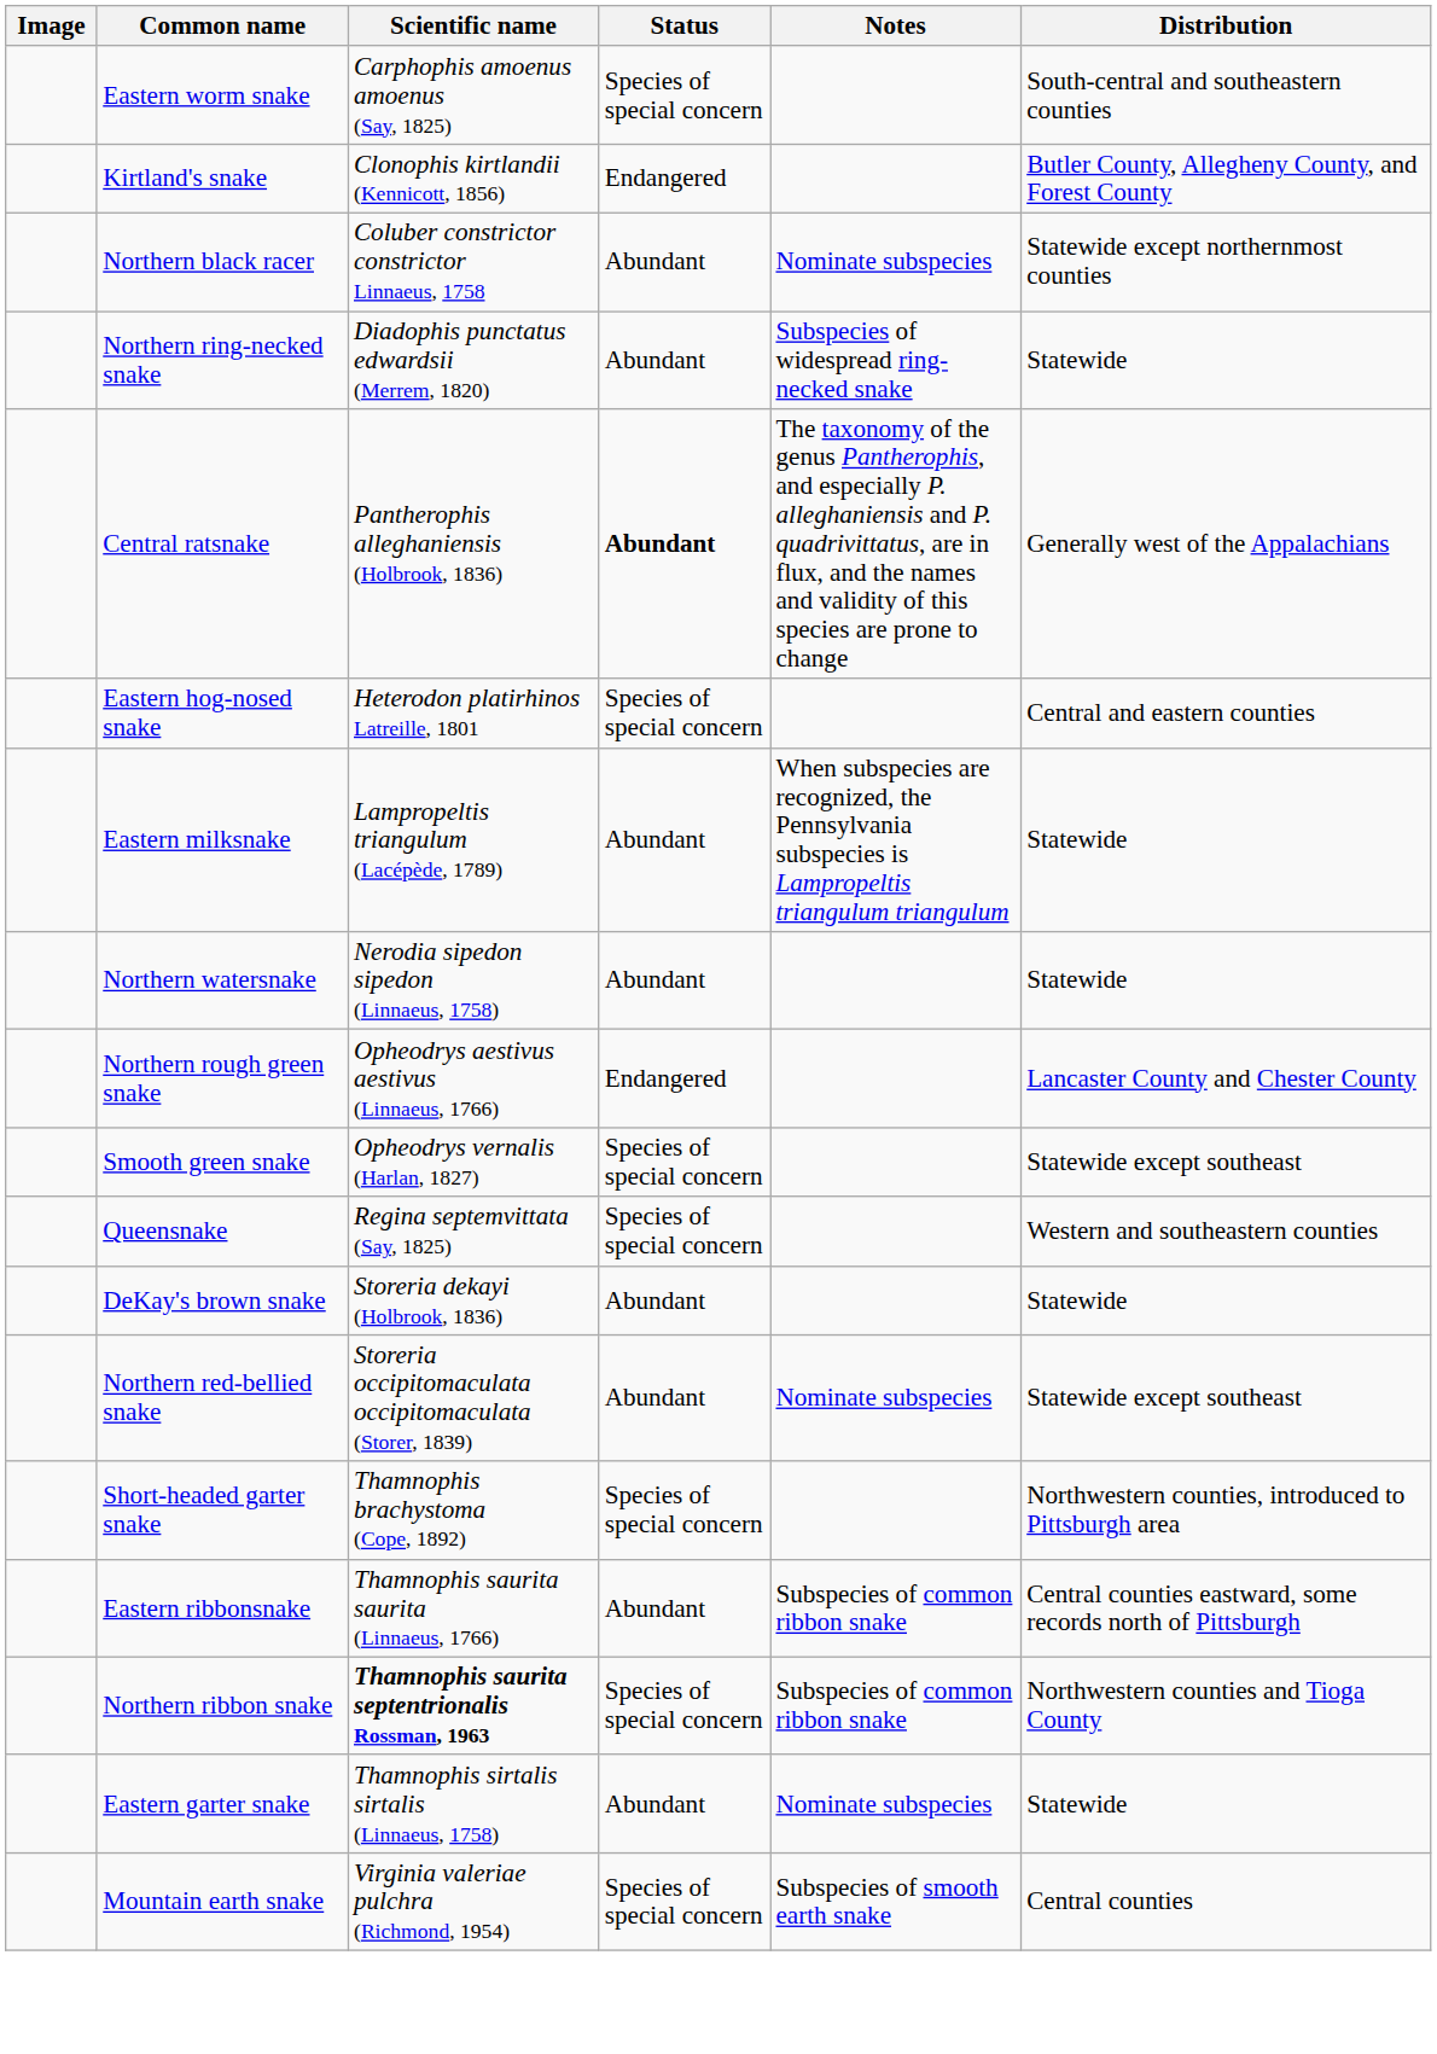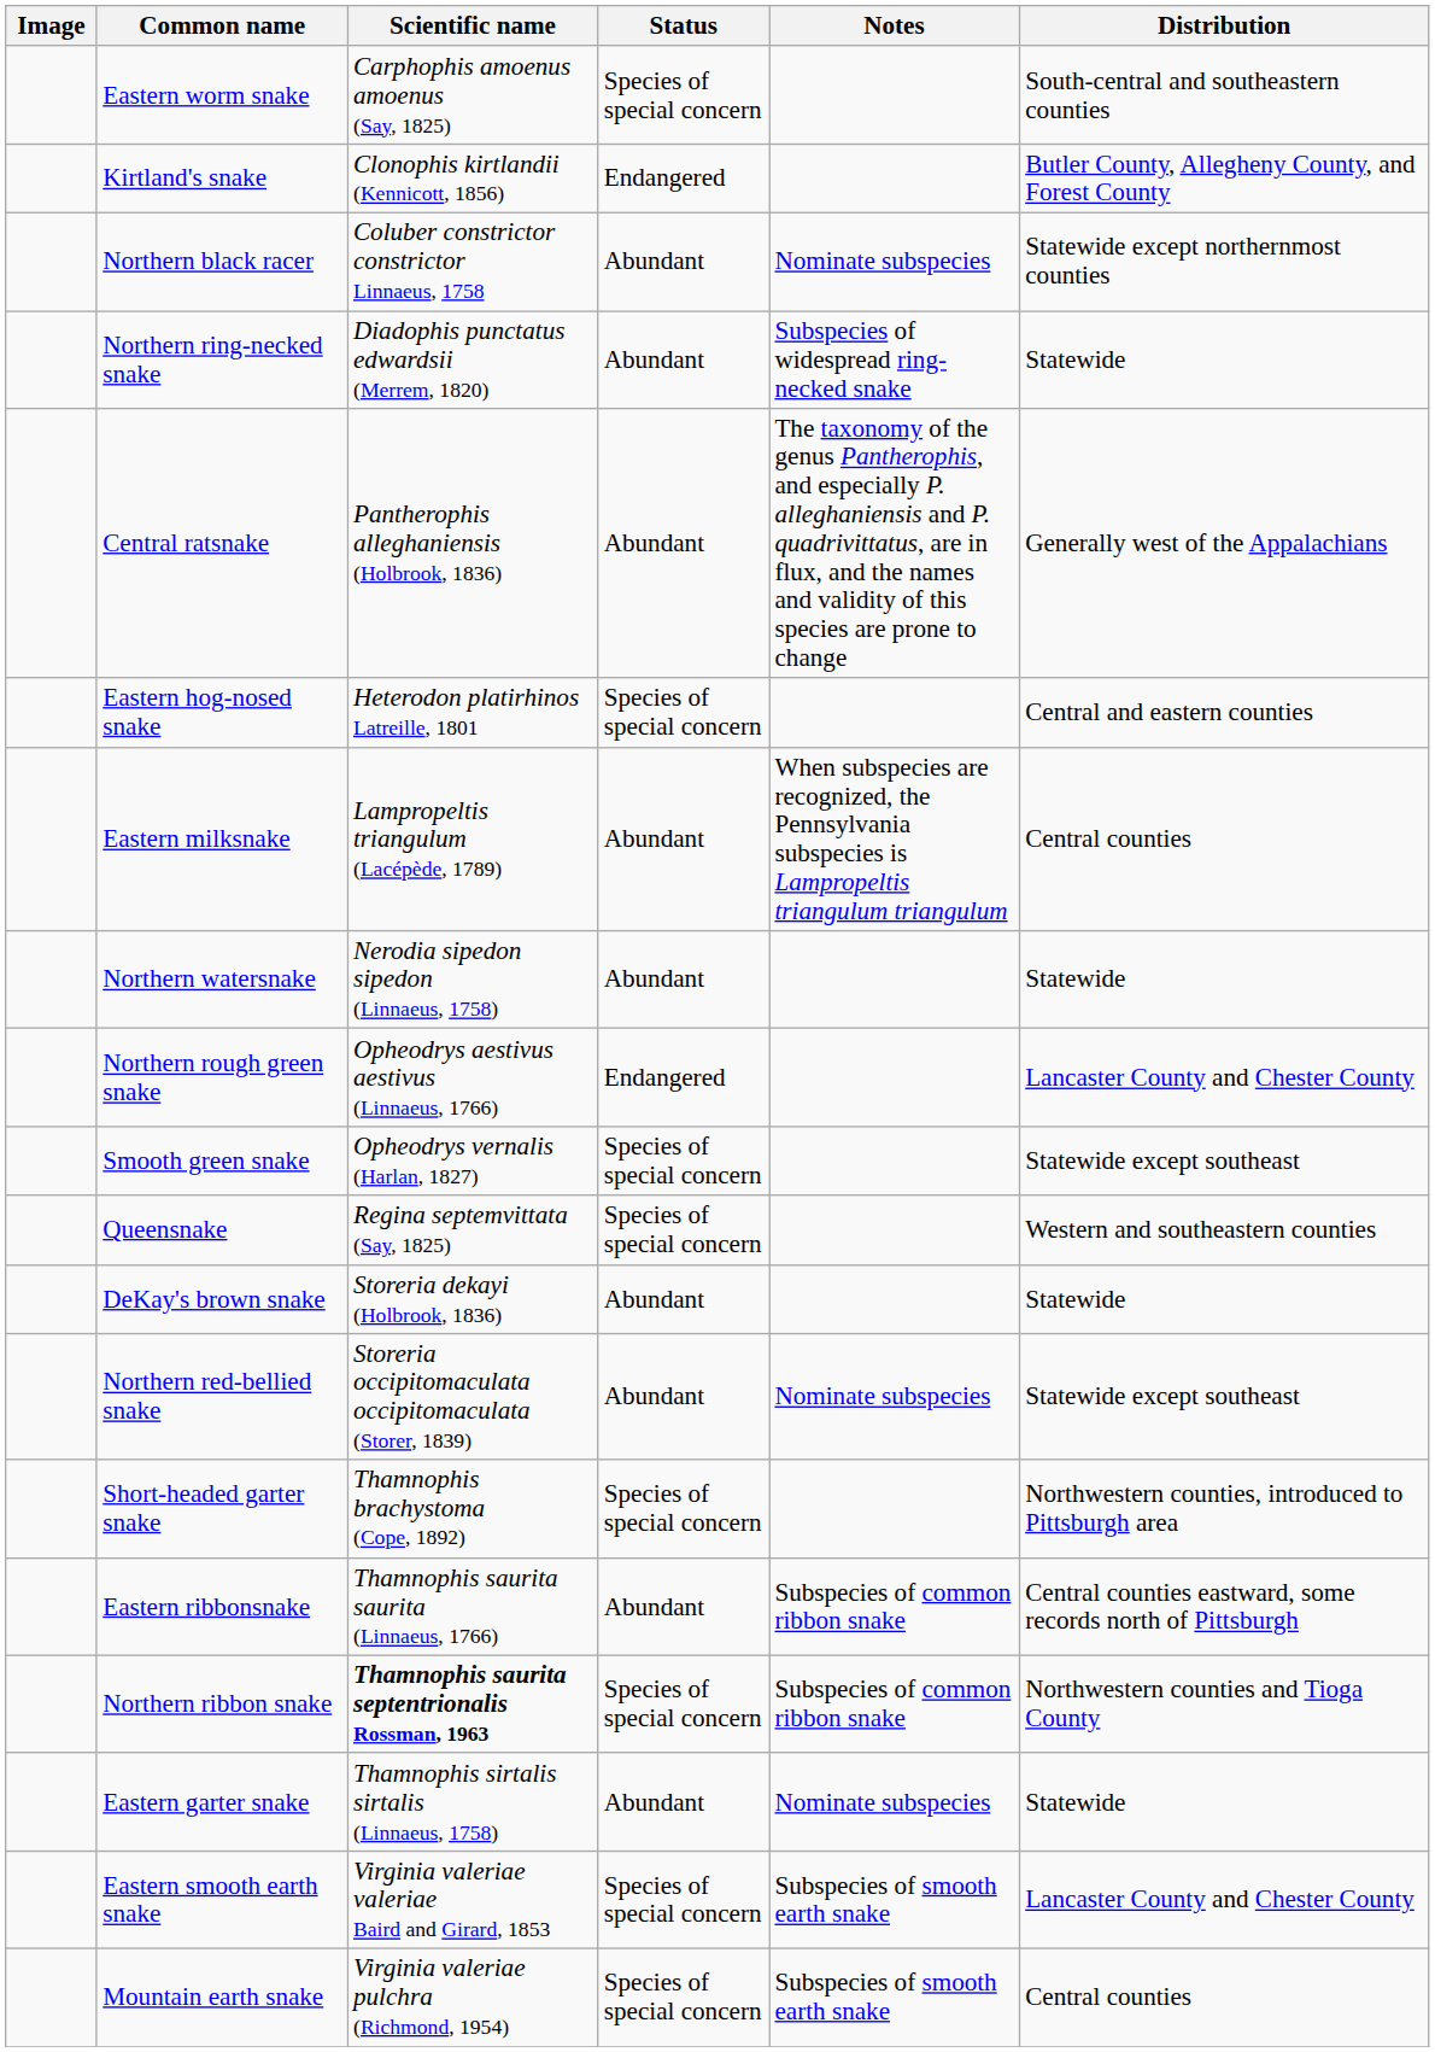 <table class=wikitable>
 <tr>
 <th scope="col" style="width: 50px;">Image</th>
 <th scope="col" style="width: 150px;">Common name</th>
 <th scope="col" style="width: 150px;">Scientific name</th>
 <th scope="col" style="width: 100px;">Status</th>
 <th scope="col" style="width: 150px;">Notes</th>
 <th scope="col" style="width: 250px;">Distribution</th>
 </tr>
 <tr>
 <td></td>
 <td><a href='#'>Eastern worm snake</a></td>
 <td><em>Carphophis amoenus amoenus</em><br><small>(<a href='#'>Say</a>, 1825)</small></td>
 <td>Species of special concern</td>
 <td></td>
 <td>South-central and southeastern counties</td>
 </tr>
 <tr>
 <td></td>
 <td><a href='#'>Kirtland's snake</a></td>
 <td><em>Clonophis kirtlandii</em><br><small>(<a href='#'>Kennicott</a>, 1856)</small></td>
 <td>Endangered</td>
 <td></td>
 <td><a href='#'>Butler County</a>, <a href='#'>Allegheny County</a>, and <a href='#'>Forest County</a></td>
 </tr>
 <tr>
 <td></td>
 <td><a href='#'>Northern black racer</a></td>
 <td><em>Coluber constrictor constrictor</em><br><small><a href='#'>Linnaeus</a>, <a href='#'>1758</a></small></td>
 <td>Abundant</td>
 <td><a href='#'>Nominate subspecies</a></td>
 <td>Statewide except northernmost counties</td>
 </tr>
 <tr>
 <td></td>
 <td><a href='#'>Northern ring-necked snake</a></td>
 <td><em>Diadophis punctatus edwardsii</em><br><small>(<a href='#'>Merrem</a>, 1820)</small></td>
 <td>Abundant</td>
 <td><a href='#'>Subspecies</a> of widespread <a href='#'>ring-necked snake</a></td>
 <td>Statewide</td>
 </tr>
 <tr>
 <td></td>
 <td><a href='#'>Central ratsnake</a></td>
 <td><em>Pantherophis alleghaniensis</em><br><small>(<a href='#'>Holbrook</a>, 1836)</small></td>
-<td><strong>Abundant</strong></td>
+<td>Abundant</td>
 <td>The <a href='#'>taxonomy</a> of the genus <em><a href='#'>Pantherophis</a></em>, and especially <em>P. alleghaniensis</em> and <em>P. quadrivittatus</em>, are in flux, and the names and validity of this species are prone to change</td>
 <td>Generally west of the <a href='#'>Appalachians</a></td>
 </tr>
 <tr>
 <td></td>
 <td><a href='#'>Eastern hog-nosed snake</a></td>
 <td><em>Heterodon platirhinos</em><br><small><a href='#'>Latreille</a>, 1801</small></td>
 <td>Species of special concern</td>
 <td></td>
 <td>Central and eastern counties</td>
 </tr>
 <tr>
 <td></td>
 <td><a href='#'>Eastern milksnake</a></td>
 <td><em>Lampropeltis triangulum</em><br><small>(<a href='#'>Lacépède</a>, 1789)</small></td>
 <td>Abundant</td>
 <td>When subspecies are recognized, the Pennsylvania subspecies is <em><a href='#'>Lampropeltis triangulum triangulum</a></em></td>
-<td>Statewide</td>
+<td>Central counties</td>
 </tr>
 <tr>
 <td></td>
 <td><a href='#'>Northern watersnake</a></td>
 <td><em>Nerodia sipedon sipedon</em><br><small>(<a href='#'>Linnaeus</a>, <a href='#'>1758</a>)</small></td>
 <td>Abundant</td>
 <td></td>
 <td>Statewide</td>
 </tr>
 <tr>
 <td></td>
 <td><a href='#'>Northern rough green snake</a></td>
 <td><em>Opheodrys aestivus aestivus</em><br><small>(<a href='#'>Linnaeus</a>, 1766)</small></td>
 <td>Endangered</td>
 <td></td>
 <td><a href='#'>Lancaster County</a> and <a href='#'>Chester County</a></td>
 </tr>
 <tr>
 <td></td>
 <td><a href='#'>Smooth green snake</a></td>
 <td><em>Opheodrys vernalis</em><br><small>(<a href='#'>Harlan</a>, 1827)</small></td>
 <td>Species of special concern</td>
 <td></td>
 <td>Statewide except southeast</td>
 </tr>
 <tr>
 <td></td>
 <td><a href='#'>Queensnake</a></td>
 <td><em>Regina septemvittata</em><br><small>(<a href='#'>Say</a>, 1825)</small></td>
 <td>Species of special concern</td>
 <td></td>
 <td>Western and southeastern counties</td>
 </tr>
 <tr>
 <td></td>
 <td><a href='#'>DeKay's brown snake</a></td>
 <td><em>Storeria dekayi</em><br><small>(<a href='#'>Holbrook</a>, 1836)</small></td>
 <td>Abundant</td>
 <td></td>
 <td>Statewide</td>
 </tr>
 <tr>
 <td></td>
 <td><a href='#'>Northern red-bellied snake</a></td>
 <td><em>Storeria occipitomaculata occipitomaculata</em><br><small>(<a href='#'>Storer</a>, 1839)</small></td>
 <td>Abundant</td>
 <td><a href='#'>Nominate subspecies</a></td>
 <td>Statewide except southeast</td>
 </tr>
 <tr>
 <td></td>
 <td><a href='#'>Short-headed garter snake</a></td>
 <td><em>Thamnophis brachystoma</em><br><small>(<a href='#'>Cope</a>, 1892)</small></td>
 <td>Species of special concern</td>
 <td></td>
 <td>Northwestern counties, introduced to <a href='#'>Pittsburgh</a> area</td>
 </tr>
 <tr>
 <td></td>
 <td><a href='#'>Eastern ribbonsnake</a></td>
 <td><em>Thamnophis saurita saurita</em><br><small>(<a href='#'>Linnaeus</a>, 1766)</small></td>
 <td>Abundant</td>
 <td>Subspecies of <a href='#'>common ribbon snake</a></td>
 <td>Central counties eastward, some records north of <a href='#'>Pittsburgh</a></td>
 </tr>
 <tr>
 <td></td>
 <td><a href='#'>Northern ribbon snake</a></td>
 <td><strong><em>Thamnophis saurita septentrionalis</em><br><small><a href='#'>Rossman</a>, 1963</small></strong></td>
 <td>Species of special concern</td>
 <td>Subspecies of <a href='#'>common ribbon snake</a></td>
 <td>Northwestern counties and <a href='#'>Tioga County</a></td>
 </tr>
 <tr>
 <td></td>
 <td><a href='#'>Eastern garter snake</a></td>
 <td><em>Thamnophis sirtalis sirtalis</em><br><small>(<a href='#'>Linnaeus</a>, <a href='#'>1758</a>)</small></td>
 <td>Abundant</td>
 <td><a href='#'>Nominate subspecies</a></td>
 <td>Statewide</td>
 </tr>
 <tr>
 <td></td>
+<td><a href='#'>Eastern smooth earth snake</a></td>
+<td><em>Virginia valeriae valeriae</em><br><small><a href='#'>Baird</a> and <a href='#'>Girard</a>, 1853</small></td>
+<td>Species of special concern</td>
+<td>Subspecies of <a href='#'>smooth earth snake</a></td>
+<td><a href='#'>Lancaster County</a> and <a href='#'>Chester County</a></td>
+</tr>
+<tr>
+<td></td>
 <td><a href='#'>Mountain earth snake</a></td>
 <td><em>Virginia valeriae pulchra</em><br><small>(<a href='#'>Richmond</a>, 1954)</small></td>
 <td>Species of special concern</td>
 <td>Subspecies of <a href='#'>smooth earth snake</a></td>
 <td>Central counties</td>
 </tr>
 </table>
